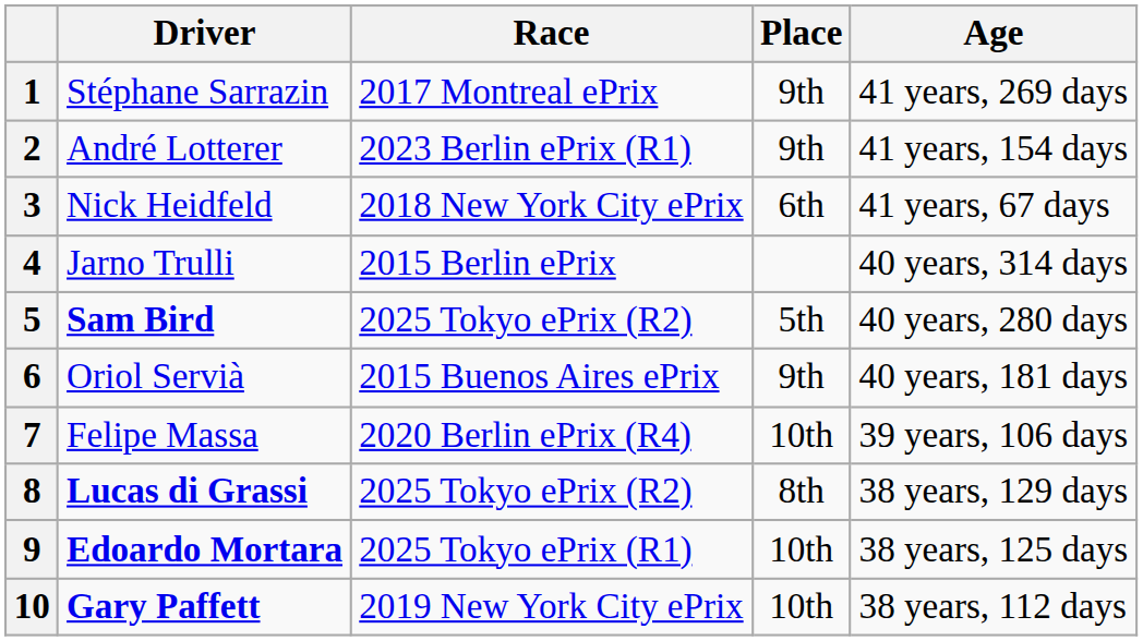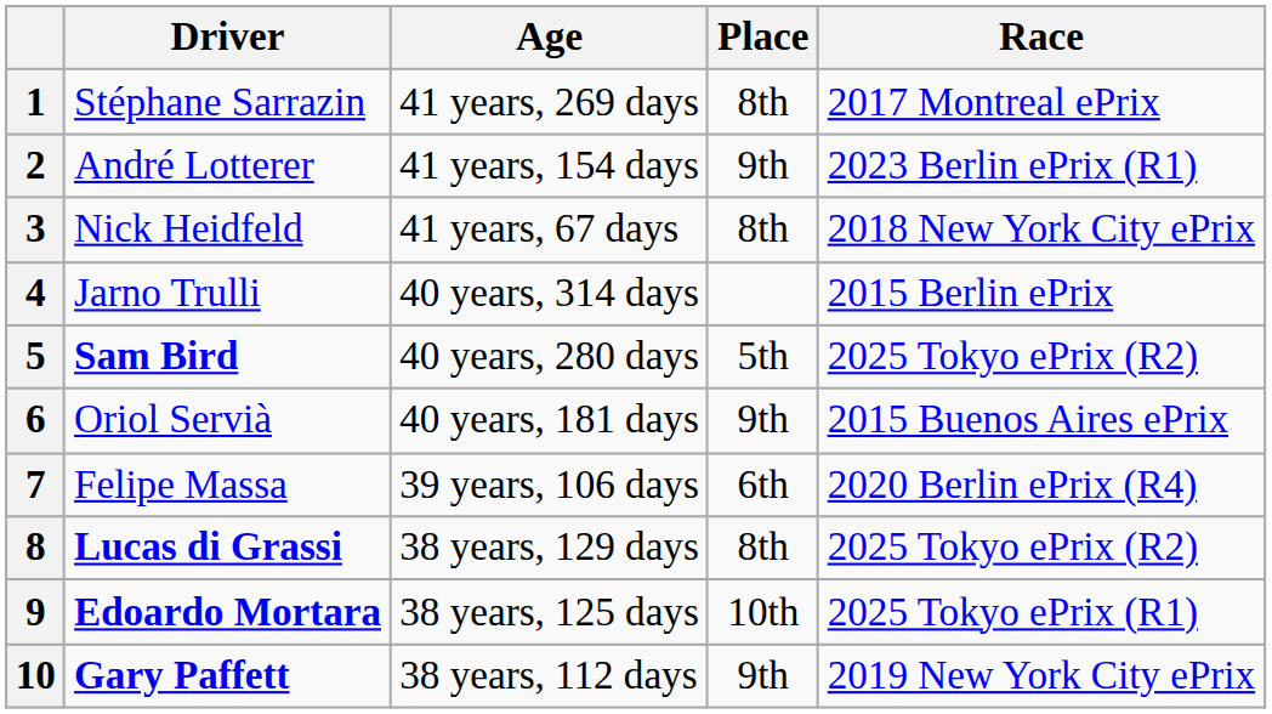 <table class="wikitable">
 <tr>
 <th></th>
 <th>Driver</th>
+<th>Age</th>
+<th>Place</th>
 <th>Race</th>
-<th>Place</th>
-<th>Age</th>
 </tr>
 <tr>
 <th>1</th>
 <td> <a href='#'>Stéphane Sarrazin</a></td>
+<td>41 years, 269 days</td>
+<td align=center>8th</td>
 <td><a href='#'>2017 Montreal ePrix</a></td>
-<td align=center>9th</td>
-<td>41 years, 269 days</td>
 </tr>
 <tr>
 <th>2</th>
 <td> <a href='#'>André Lotterer</a></td>
+<td>41 years, 154 days</td>
+<td align=center>9th</td>
 <td><a href='#'>2023 Berlin ePrix (R1)</a></td>
-<td align=center>9th</td>
-<td>41 years, 154 days</td>
 </tr>
 <tr>
 <th>3</th>
 <td> <a href='#'>Nick Heidfeld</a></td>
+<td>41 years, 67 days</td>
+<td align=center>8th</td>
 <td><a href='#'>2018 New York City ePrix</a></td>
-<td align=center>6th</td>
-<td>41 years, 67 days</td>
 </tr>
 <tr>
 <th>4</th>
 <td> <a href='#'>Jarno Trulli</a></td>
+<td>40 years, 314 days</td>
+<td align=center></td>
 <td><a href='#'>2015 Berlin ePrix</a></td>
-<td align=center></td>
-<td>40 years, 314 days</td>
 </tr>
 <tr>
 <th>5</th>
 <td> <strong><a href='#'>Sam Bird</a></strong></td>
+<td>40 years, 280 days</td>
+<td align=center>5th</td>
 <td><a href='#'>2025 Tokyo ePrix (R2)</a></td>
-<td align=center>5th</td>
-<td>40 years, 280 days</td>
 </tr>
 <tr>
 <th>6</th>
 <td> <a href='#'>Oriol Servià</a></td>
+<td>40 years, 181 days</td>
+<td align=center>9th</td>
 <td><a href='#'>2015 Buenos Aires ePrix</a></td>
-<td align=center>9th</td>
-<td>40 years, 181 days</td>
 </tr>
 <tr>
 <th>7</th>
 <td> <a href='#'>Felipe Massa</a></td>
+<td>39 years, 106 days</td>
+<td align=center>6th</td>
 <td><a href='#'>2020 Berlin ePrix (R4)</a></td>
-<td align=center>10th</td>
-<td>39 years, 106 days</td>
 </tr>
 <tr>
 <th>8</th>
 <td> <strong><a href='#'>Lucas di Grassi</a></strong></td>
+<td>38 years, 129 days</td>
+<td align=center>8th</td>
 <td><a href='#'>2025 Tokyo ePrix (R2)</a></td>
-<td align=center>8th</td>
-<td>38 years, 129 days</td>
 </tr>
 <tr>
 <th>9</th>
 <td> <strong><a href='#'>Edoardo Mortara</a></strong></td>
+<td>38 years, 125 days</td>
+<td align=center>10th</td>
 <td><a href='#'>2025 Tokyo ePrix (R1)</a></td>
-<td align=center>10th</td>
-<td>38 years, 125 days</td>
 </tr>
 <tr>
 <th>10</th>
 <td><strong> <a href='#'>Gary Paffett</a></strong></td>
+<td>38 years, 112 days</td>
+<td align=center>9th</td>
 <td><a href='#'>2019 New York City ePrix</a></td>
-<td align=center>10th</td>
-<td>38 years, 112 days</td>
 </tr>
 </table>
